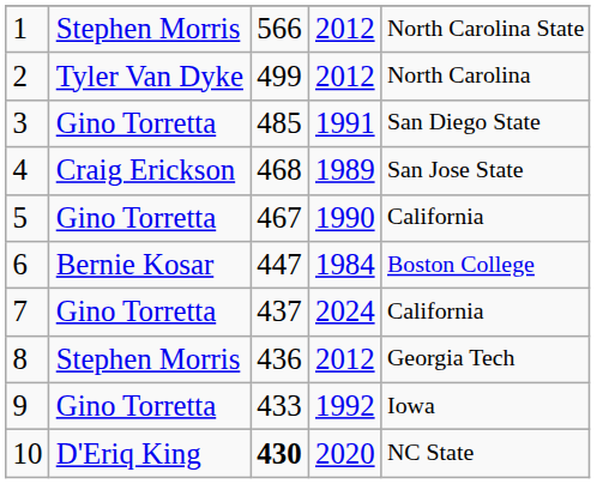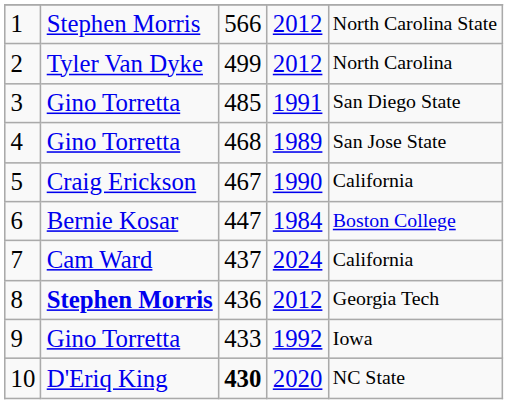 <table class="wikitable">
 <tr>
 </tr>
 <tr>
 <td>1</td>
 <td><a href='#'>Stephen Morris</a></td>
 <td>566</td>
 <td><a href='#'>2012</a></td>
 <td style="font-size:80%;">North Carolina State</td>
 </tr>
 <tr>
 <td>2</td>
 <td><a href='#'>Tyler Van Dyke</a></td>
 <td>499</td>
 <td><a href='#'>2012</a></td>
 <td style="font-size:80%;">North Carolina</td>
 </tr>
 <tr>
 <td>3</td>
 <td><a href='#'>Gino Torretta</a></td>
 <td>485</td>
 <td><a href='#'>1991</a></td>
 <td style="font-size:80%;">San Diego State</td>
 </tr>
 <tr>
 <td>4</td>
-<td><a href='#'>Craig Erickson</a></td>
+<td><a href='#'>Gino Torretta</a></td>
 <td>468</td>
 <td><a href='#'>1989</a></td>
 <td style="font-size:80%;">San Jose State</td>
 </tr>
 <tr>
 <td>5</td>
-<td><a href='#'>Gino Torretta</a></td>
+<td><a href='#'>Craig Erickson</a></td>
 <td>467</td>
 <td><a href='#'>1990</a></td>
 <td style="font-size:80%;">California</td>
 </tr>
 <tr>
 <td>6</td>
 <td><a href='#'>Bernie Kosar</a></td>
 <td>447</td>
 <td><a href='#'>1984</a></td>
 <td style="font-size:80%;"><a href='#'>Boston College</a></td>
 </tr>
 <tr>
 <td>7</td>
-<td><a href='#'>Gino Torretta</a></td>
+<td><a href='#'>Cam Ward</a></td>
 <td>437</td>
 <td><a href='#'>2024</a></td>
 <td style="font-size:80%;">California</td>
 </tr>
 <tr>
 <td>8</td>
-<td><a href='#'>Stephen Morris</a></td>
+<td><strong><a href='#'>Stephen Morris</a></strong></td>
 <td>436</td>
 <td><a href='#'>2012</a></td>
 <td style="font-size:80%;">Georgia Tech</td>
 </tr>
 <tr>
 <td>9</td>
 <td><a href='#'>Gino Torretta</a></td>
 <td>433</td>
 <td><a href='#'>1992</a></td>
 <td style="font-size:80%;">Iowa</td>
 </tr>
 <tr>
 <td>10</td>
 <td><a href='#'>D'Eriq King</a></td>
 <td><strong>430</strong></td>
 <td><a href='#'>2020</a></td>
 <td style="font-size:80%;">NC State</td>
 </tr>
 </table>
